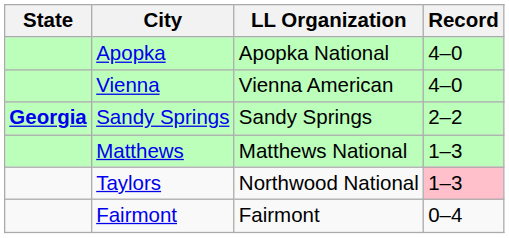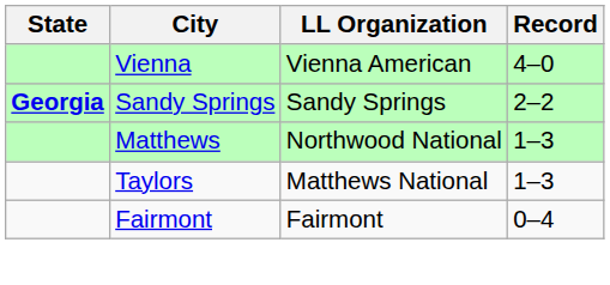 <table class="wikitable">
 <tr>
 <th>State</th>
 <th>City</th>
 <th>LL Organization</th>
 <th>Record</th>
-</tr>
-<tr bgcolor=#bbffbb>
-<td><strong></strong></td>
-<td><a href='#'>Apopka</a></td>
-<td>Apopka National</td>
-<td>4–0</td>
 </tr>
 <tr bgcolor=#bbffbb>
 <td><strong></strong></td>
 <td><a href='#'>Vienna</a></td>
 <td>Vienna American</td>
 <td>4–0</td>
 </tr>
 <tr bgcolor=#bbffbb>
 <td><strong> <a href='#'>Georgia</a></strong></td>
 <td><a href='#'>Sandy Springs</a></td>
 <td>Sandy Springs</td>
 <td>2–2</td>
 </tr>
 <tr bgcolor=#bbffbb>
 <td><strong></strong></td>
 <td><a href='#'>Matthews</a></td>
-<td>Matthews National</td>
+<td>Northwood National</td>
 <td>1–3</td>
 </tr>
 <tr>
 <td><strong></strong></td>
 <td><a href='#'>Taylors</a></td>
-<td>Northwood National</td>
-<td style="background: pink;">1–3</td>
+<td>Matthews National</td>
+<td>1–3</td>
 </tr>
 <tr>
 <td><strong></strong></td>
 <td><a href='#'>Fairmont</a></td>
 <td>Fairmont</td>
 <td>0–4</td>
 </tr>
 </table>
